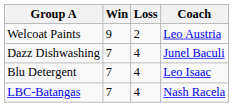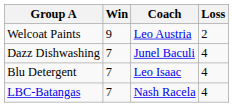 <table class="wikitable">
 <tr>
 <th>Group A</th>
 <th>Win</th>
+<th>Coach</th>
 <th>Loss</th>
-<th>Coach</th>
 </tr>
 <tr>
 <td>Welcoat Paints</td>
 <td>9</td>
+<td><a href='#'>Leo Austria</a></td>
 <td>2</td>
-<td><a href='#'>Leo Austria</a></td>
 </tr>
 <tr>
 <td>Dazz Dishwashing</td>
 <td>7</td>
+<td><a href='#'>Junel Baculi</a></td>
 <td>4</td>
-<td><a href='#'>Junel Baculi</a></td>
 </tr>
 <tr>
 <td>Blu Detergent</td>
 <td>7</td>
+<td><a href='#'>Leo Isaac</a></td>
 <td>4</td>
-<td><a href='#'>Leo Isaac</a></td>
 </tr>
 <tr>
 <td><a href='#'>LBC-Batangas</a></td>
 <td>7</td>
+<td><a href='#'>Nash Racela</a></td>
 <td>4</td>
-<td><a href='#'>Nash Racela</a></td>
 </tr>
 </table>
